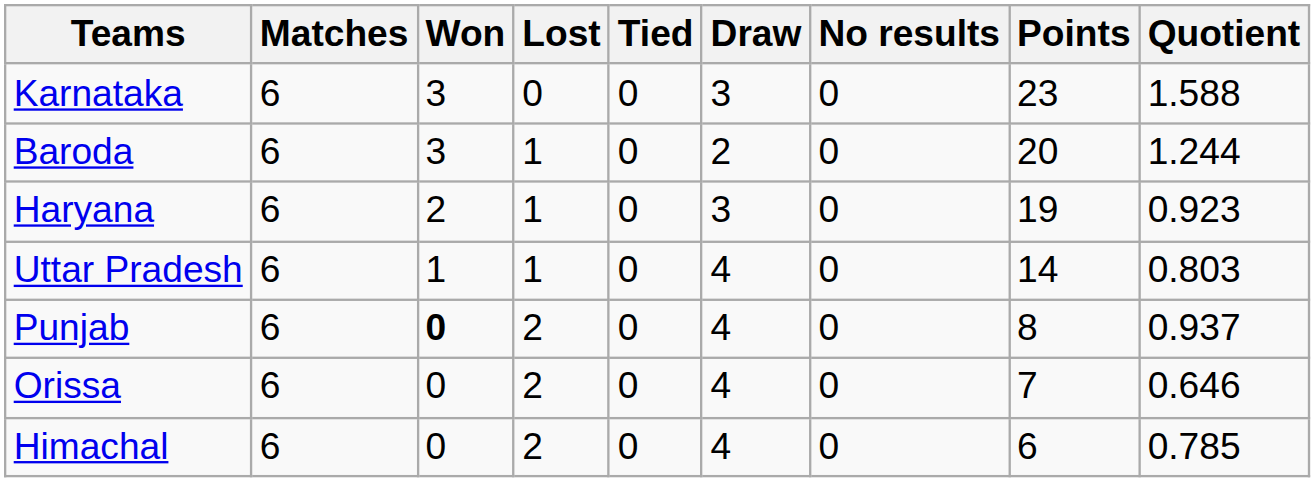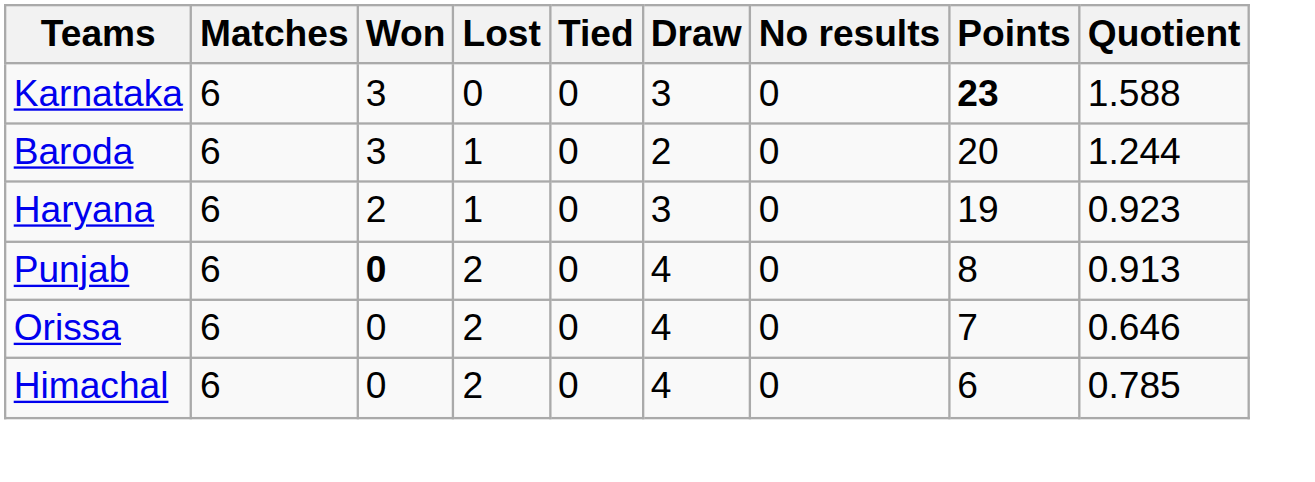 <table class="wikitable sortable">
 <tr>
 <th>Teams</th>
 <th>Matches</th>
 <th>Won</th>
 <th>Lost</th>
 <th>Tied</th>
 <th>Draw</th>
 <th>No results</th>
 <th>Points</th>
 <th>Quotient</th>
 </tr>
 <tr>
 <td><a href='#'>Karnataka</a></td>
 <td>6</td>
 <td>3</td>
 <td>0</td>
 <td>0</td>
 <td>3</td>
 <td>0</td>
-<td>23</td>
+<td><strong>23</strong></td>
 <td>1.588</td>
 </tr>
 <tr>
 <td><a href='#'>Baroda</a></td>
 <td>6</td>
 <td>3</td>
 <td>1</td>
 <td>0</td>
 <td>2</td>
 <td>0</td>
 <td>20</td>
 <td>1.244</td>
 </tr>
 <tr>
 <td><a href='#'>Haryana</a></td>
 <td>6</td>
 <td>2</td>
 <td>1</td>
 <td>0</td>
 <td>3</td>
 <td>0</td>
 <td>19</td>
 <td>0.923</td>
 </tr>
 <tr>
-<td><a href='#'>Uttar Pradesh</a></td>
-<td>6</td>
-<td>1</td>
-<td>1</td>
-<td>0</td>
-<td>4</td>
-<td>0</td>
-<td>14</td>
-<td>0.803</td>
-</tr>
-<tr>
 <td><a href='#'>Punjab</a></td>
 <td>6</td>
 <td><strong>0</strong></td>
 <td>2</td>
 <td>0</td>
 <td>4</td>
 <td>0</td>
 <td>8</td>
-<td>0.937</td>
+<td>0.913</td>
 </tr>
 <tr>
 <td><a href='#'>Orissa</a></td>
 <td>6</td>
 <td>0</td>
 <td>2</td>
 <td>0</td>
 <td>4</td>
 <td>0</td>
 <td>7</td>
 <td>0.646</td>
 </tr>
 <tr>
 <td><a href='#'>Himachal</a></td>
 <td>6</td>
 <td>0</td>
 <td>2</td>
 <td>0</td>
 <td>4</td>
 <td>0</td>
 <td>6</td>
 <td>0.785</td>
 </tr>
 </table>
